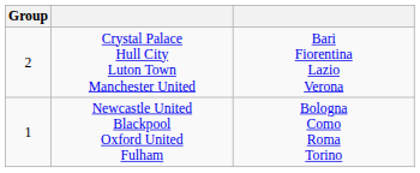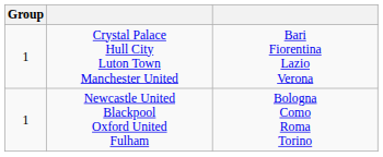 <table class="wikitable" style="text-align: center;">
 <tr>
 <th>Group</th>
 <th width="200"></th>
 <th width="200"></th>
 </tr>
 <tr>
-<td>2</td>
+<td>1</td>
 <td><a href='#'>Crystal Palace</a><br><a href='#'>Hull City</a><br><a href='#'>Luton Town</a><br><a href='#'>Manchester United</a></td>
 <td><a href='#'>Bari</a><br><a href='#'>Fiorentina</a><br><a href='#'>Lazio</a><br><a href='#'>Verona</a></td>
 </tr>
 <tr>
 <td>1</td>
 <td><a href='#'>Newcastle United</a><br><a href='#'>Blackpool</a><br><a href='#'>Oxford United</a><br><a href='#'>Fulham</a></td>
 <td><a href='#'>Bologna</a><br><a href='#'>Como</a><br><a href='#'>Roma</a><br><a href='#'>Torino</a></td>
 </tr>
 </table>
